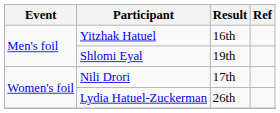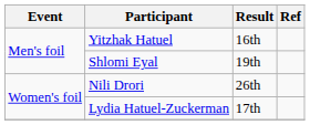 <table class="wikitable" style="font-size: 95%;">
 <tr>
 <th>Event</th>
 <th>Participant</th>
 <th>Result</th>
 <th>Ref</th>
 </tr>
 <tr>
 <td rowspan="2"><a href='#'>Men's foil</a></td>
 <td><a href='#'>Yitzhak Hatuel</a></td>
 <td>16th</td>
 <td></td>
 </tr>
 <tr>
 <td><a href='#'>Shlomi Eyal</a></td>
 <td>19th</td>
 <td></td>
 </tr>
 <tr>
 <td rowspan="2"><a href='#'>Women's foil</a></td>
 <td><a href='#'>Nili Drori</a></td>
-<td>17th</td>
+<td>26th</td>
 <td></td>
 </tr>
 <tr>
 <td><a href='#'>Lydia Hatuel-Zuckerman</a></td>
-<td>26th</td>
+<td>17th</td>
 <td></td>
 </tr>
 <tr>
 </tr>
 </table>
